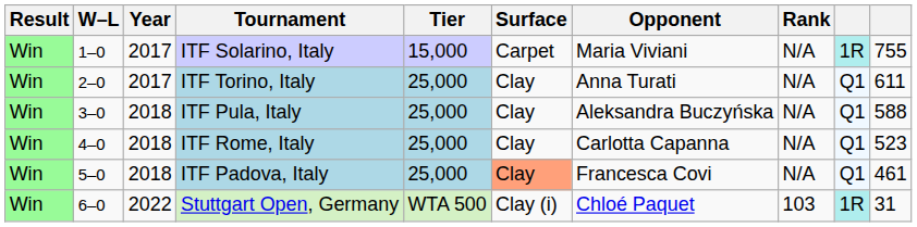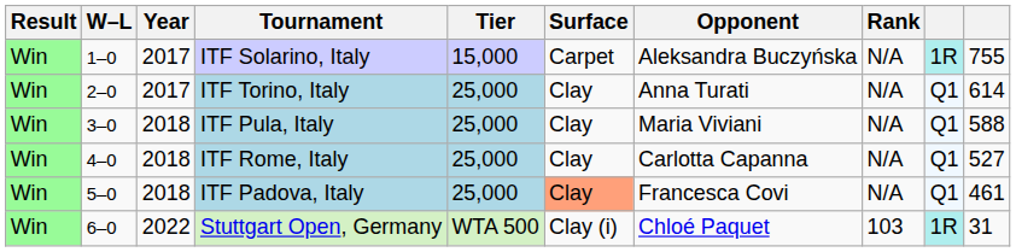 <table class="wikitable sortable">
 <tr>
 <th>Result</th>
 <th class="unsortable">W–L</th>
 <th>Year</th>
 <th>Tournament</th>
 <th>Tier</th>
 <th>Surface</th>
 <th>Opponent</th>
 <th>Rank</th>
 <th></th>
 <th></th>
 </tr>
 <tr>
 <td bgcolor=98FB98>Win</td>
 <td><small>1–0</small></td>
 <td>2017</td>
 <td bgcolor=ccccff>ITF Solarino, Italy</td>
 <td bgcolor=ccccff>15,000</td>
 <td>Carpet</td>
-<td> Maria Viviani</td>
+<td> Aleksandra Buczyńska</td>
 <td>N/A</td>
 <td bgcolor=afeeee>1R</td>
 <td>755</td>
 </tr>
 <tr>
 <td bgcolor=98FB98>Win</td>
 <td><small>2–0</small></td>
 <td>2017</td>
 <td bgcolor=lightblue>ITF Torino, Italy</td>
 <td bgcolor=lightblue>25,000</td>
 <td>Clay</td>
 <td> Anna Turati</td>
 <td>N/A</td>
 <td bgcolor=f0f8ff>Q1</td>
-<td>611</td>
+<td>614</td>
 </tr>
 <tr>
 <td bgcolor=98FB98>Win</td>
 <td><small>3–0</small></td>
 <td>2018</td>
 <td bgcolor=lightblue>ITF Pula, Italy</td>
 <td bgcolor=lightblue>25,000</td>
 <td>Clay</td>
-<td> Aleksandra Buczyńska</td>
+<td> Maria Viviani</td>
 <td>N/A</td>
 <td bgcolor=f0f8ff>Q1</td>
 <td>588</td>
 </tr>
 <tr>
 <td bgcolor=98FB98>Win</td>
 <td><small>4–0</small></td>
 <td>2018</td>
 <td bgcolor=lightblue>ITF Rome, Italy</td>
 <td bgcolor=lightblue>25,000</td>
 <td>Clay</td>
 <td> Carlotta Capanna</td>
 <td>N/A</td>
 <td bgcolor=f0f8ff>Q1</td>
-<td>523</td>
+<td>527</td>
 </tr>
 <tr>
 <td bgcolor=98FB98>Win</td>
 <td><small>5–0</small></td>
 <td>2018</td>
 <td bgcolor=lightblue>ITF Padova, Italy</td>
 <td bgcolor=lightblue>25,000</td>
 <td style="background: lightsalmon;">Clay</td>
 <td> Francesca Covi</td>
 <td>N/A</td>
 <td bgcolor=f0f8ff>Q1</td>
 <td>461</td>
 </tr>
 <tr>
 <td bgcolor=98FB98>Win</td>
 <td><small>6–0</small></td>
 <td>2022</td>
 <td bgcolor=d4f1c5><a href='#'>Stuttgart Open</a>, Germany</td>
 <td bgcolor=d4f1c5>WTA 500</td>
 <td>Clay (i)</td>
 <td> <a href='#'>Chloé Paquet</a></td>
 <td>103</td>
 <td bgcolor=afeeee>1R</td>
 <td>31</td>
 </tr>
 </table>
